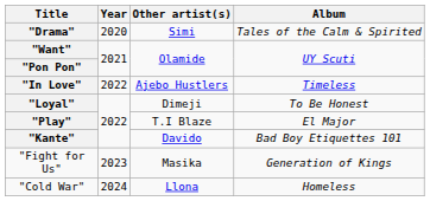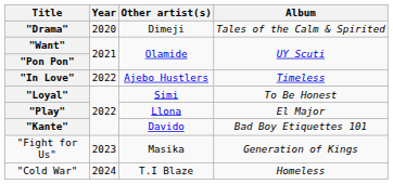 <table class="wikitable sortable plainrowheaders" style="text-align:center;">
 <tr>
 <th scope="col" style="width:8em;">Title</th>
 <th scope="col">Year</th>
 <th scope="col">Other artist(s)</th>
 <th scope="col">Album</th>
 </tr>
 <tr>
 <th scope="row">"Drama"</th>
 <td>2020</td>
-<td><a href='#'>Simi</a></td>
+<td>Dimeji</td>
 <td><em>Tales of the Calm & Spirited</em></td>
 </tr>
 <tr>
 <th scope="row">"Want"</th>
 <td rowspan="2">2021</td>
 <td rowspan="2"><a href='#'>Olamide</a></td>
 <td rowspan="2"><em><a href='#'>UY Scuti</a></em></td>
 </tr>
 <tr>
 <th scope="row">"Pon Pon"</th>
 </tr>
 <tr>
 <th scope="row">"In Love"</th>
 <td>2022</td>
 <td><a href='#'>Ajebo Hustlers</a></td>
 <td><em><a href='#'>Timeless</a></em></td>
 </tr>
 <tr>
 <th scope="row">"Loyal"</th>
 <td rowspan="3">2022</td>
-<td>Dimeji</td>
+<td><a href='#'>Simi</a></td>
 <td><em>To Be Honest</em></td>
 </tr>
 <tr>
 <th scope="row">"Play"</th>
-<td>T.I Blaze</td>
+<td><a href='#'>Llona</a></td>
 <td><em>El Major</em></td>
 </tr>
 <tr>
 <th scope="row">"Kante"</th>
 <td><a href='#'>Davido</a></td>
 <td><em>Bad Boy Etiquettes 101</em></td>
 </tr>
 <tr>
 <td>"Fight for Us"</td>
 <td>2023</td>
 <td>Masika</td>
 <td><em>Generation of Kings</em></td>
 </tr>
 <tr>
 <td>"Cold War"</td>
 <td>2024</td>
-<td><a href='#'>Llona</a></td>
+<td>T.I Blaze</td>
 <td><em>Homeless</em></td>
 </tr>
 </table>
